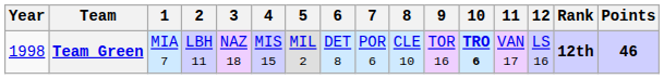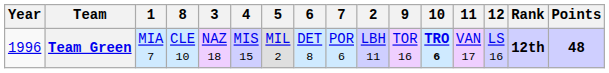 <table class="wikitable" style="text-align:center; font-size:90%">
 <tr>
 <th>Year</th>
 <th>Team</th>
 <th>1</th>
-<th>2</th>
+<th>8</th>
 <th>3</th>
 <th>4</th>
 <th>5</th>
 <th>6</th>
 <th>7</th>
-<th>8</th>
+<th>2</th>
 <th>9</th>
 <th>10</th>
 <th>11</th>
 <th>12</th>
 <th>Rank</th>
 <th>Points</th>
 </tr>
 <tr>
-<td><a href='#'>1998</a></td>
+<td><a href='#'>1996</a></td>
 <th><a href='#'>Team Green</a></th>
 <td style="background:#CFEAFF;"><a href='#'>MIA</a><br><small>7</small></td>
-<td style="background:#CFCFFF;"><a href='#'>LBH</a><br><small>11</small></td>
+<td style="background:#CFEAFF;"><a href='#'>CLE</a><br><small>10</small></td>
 <td style="background:#EFCFFF;"><a href='#'>NAZ</a><br><small>18</small></td>
 <td style="background:#CFCFFF;"><a href='#'>MIS</a><br><small>15</small></td>
 <td style="background:#DFDFDF;"><a href='#'>MIL</a><br><small>2</small></td>
 <td style="background:#CFEAFF;"><a href='#'>DET</a><br><small>8</small></td>
 <td style="background:#CFEAFF;"><a href='#'>POR</a><br><small>6</small></td>
-<td style="background:#CFEAFF;"><a href='#'>CLE</a><br><small>10</small></td>
+<td style="background:#CFCFFF;"><a href='#'>LBH</a><br><small>11</small></td>
 <td style="background:#EFCFFF;"><a href='#'>TOR</a><br><small>16</small></td>
 <td style="background:#CFEAFF;"><strong><a href='#'>TRO</a><br><small>6</small></strong></td>
 <td style="background:#EFCFFF;"><a href='#'>VAN</a><br><small>17</small></td>
 <td style="background:#CFCFFF;"><a href='#'>LS</a><br><small>16</small></td>
 <td style="background:#CFCFFF;"><strong>12th</strong></td>
-<td style="background:#CFCFFF;"><strong>46</strong></td>
+<td style="background:#CFCFFF;"><strong>48</strong></td>
 </tr>
 </table>
